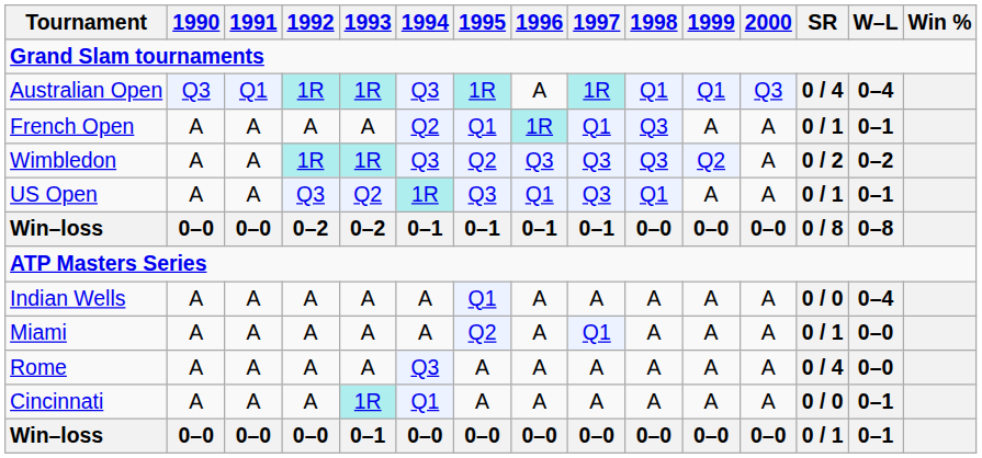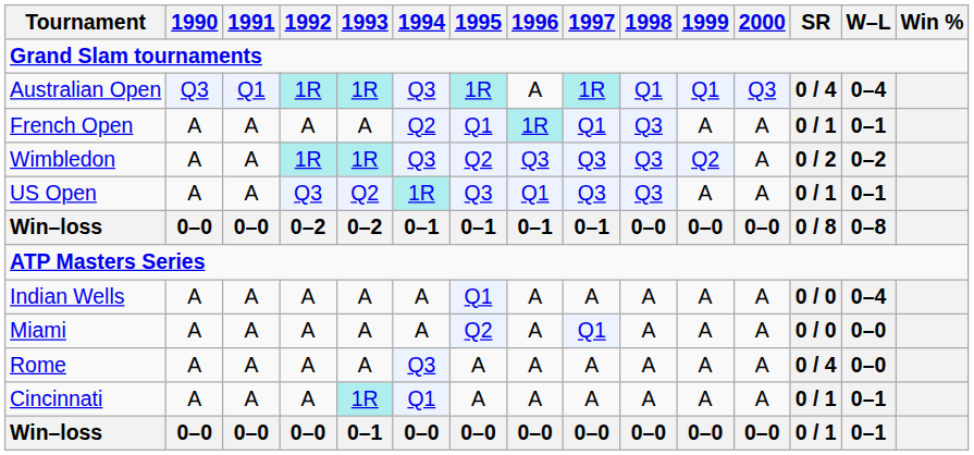 <table class=wikitable style=text-align:center;font-size:97%>
 <tr>
 <th>Tournament</th>
 <th><a href='#'>1990</a></th>
 <th><a href='#'>1991</a></th>
 <th><a href='#'>1992</a></th>
 <th><a href='#'>1993</a></th>
 <th><a href='#'>1994</a></th>
 <th><a href='#'>1995</a></th>
 <th><a href='#'>1996</a></th>
 <th><a href='#'>1997</a></th>
 <th><a href='#'>1998</a></th>
 <th><a href='#'>1999</a></th>
 <th><a href='#'>2000</a></th>
 <th>SR</th>
 <th>W–L</th>
 <th>Win %</th>
 </tr>
 <tr>
 <td colspan=23 align=left><strong><a href='#'>Grand Slam tournaments</a></strong></td>
 </tr>
 <tr>
 <td align=left><a href='#'>Australian Open</a></td>
 <td bgcolor=ecf2ff><a href='#'>Q3</a></td>
 <td bgcolor=ecf2ff><a href='#'>Q1</a></td>
 <td bgcolor=afeeee><a href='#'>1R</a></td>
 <td bgcolor=afeeee><a href='#'>1R</a></td>
 <td bgcolor=ecf2ff><a href='#'>Q3</a></td>
 <td bgcolor=afeeee><a href='#'>1R</a></td>
 <td>A</td>
 <td bgcolor=afeeee><a href='#'>1R</a></td>
 <td bgcolor=ecf2ff><a href='#'>Q1</a></td>
 <td bgcolor=ecf2ff><a href='#'>Q1</a></td>
 <td bgcolor=ecf2ff><a href='#'>Q3</a></td>
 <th>0 / 4</th>
 <th>0–4</th>
 <th></th>
 </tr>
 <tr>
 <td align=left><a href='#'>French Open</a></td>
 <td>A</td>
 <td>A</td>
 <td>A</td>
 <td>A</td>
 <td bgcolor=ecf2ff><a href='#'>Q2</a></td>
 <td bgcolor=ecf2ff><a href='#'>Q1</a></td>
 <td bgcolor=afeeee><a href='#'>1R</a></td>
 <td bgcolor=ecf2ff><a href='#'>Q1</a></td>
 <td bgcolor=ecf2ff><a href='#'>Q3</a></td>
 <td>A</td>
 <td>A</td>
 <th>0 / 1</th>
 <th>0–1</th>
 <th></th>
 </tr>
 <tr>
 <td align=left><a href='#'>Wimbledon</a></td>
 <td>A</td>
 <td>A</td>
 <td bgcolor=afeeee><a href='#'>1R</a></td>
 <td bgcolor=afeeee><a href='#'>1R</a></td>
 <td bgcolor=ecf2ff><a href='#'>Q3</a></td>
 <td bgcolor=ecf2ff><a href='#'>Q2</a></td>
 <td bgcolor=ecf2ff><a href='#'>Q3</a></td>
 <td bgcolor=ecf2ff><a href='#'>Q3</a></td>
 <td bgcolor=ecf2ff><a href='#'>Q3</a></td>
 <td bgcolor=ecf2ff><a href='#'>Q2</a></td>
 <td>A</td>
 <th>0 / 2</th>
 <th>0–2</th>
 <th></th>
 </tr>
 <tr>
 <td align=left><a href='#'>US Open</a></td>
 <td>A</td>
 <td>A</td>
 <td bgcolor=ecf2ff><a href='#'>Q3</a></td>
 <td bgcolor=ecf2ff><a href='#'>Q2</a></td>
 <td bgcolor=afeeee><a href='#'>1R</a></td>
 <td bgcolor=ecf2ff><a href='#'>Q3</a></td>
 <td bgcolor=ecf2ff><a href='#'>Q1</a></td>
 <td bgcolor=ecf2ff><a href='#'>Q3</a></td>
-<td bgcolor=ecf2ff><a href='#'>Q1</a></td>
+<td bgcolor=ecf2ff><a href='#'>Q3</a></td>
 <td>A</td>
 <td>A</td>
 <th>0 / 1</th>
 <th>0–1</th>
 <th></th>
 </tr>
 <tr>
 <th style=text-align:left>Win–loss</th>
 <th>0–0</th>
 <th>0–0</th>
 <th>0–2</th>
 <th>0–2</th>
 <th>0–1</th>
 <th>0–1</th>
 <th>0–1</th>
 <th>0–1</th>
 <th>0–0</th>
 <th>0–0</th>
 <th>0–0</th>
 <th>0 / 8</th>
 <th>0–8</th>
 <th></th>
 </tr>
 <tr>
 <td colspan=23 align=left><strong><a href='#'>ATP Masters Series</a></strong></td>
 </tr>
 <tr>
 <td align=left><a href='#'>Indian Wells</a></td>
 <td>A</td>
 <td>A</td>
 <td>A</td>
 <td>A</td>
 <td>A</td>
 <td bgcolor=ecf2ff><a href='#'>Q1</a></td>
 <td>A</td>
 <td>A</td>
 <td>A</td>
 <td>A</td>
 <td>A</td>
 <th>0 / 0</th>
 <th>0–4</th>
 <th></th>
 </tr>
 <tr>
 <td align=left><a href='#'>Miami</a></td>
 <td>A</td>
 <td>A</td>
 <td>A</td>
 <td>A</td>
 <td>A</td>
 <td bgcolor=ecf2ff><a href='#'>Q2</a></td>
 <td>A</td>
 <td bgcolor=ecf2ff><a href='#'>Q1</a></td>
 <td>A</td>
 <td>A</td>
 <td>A</td>
-<th>0 / 1</th>
+<th>0 / 0</th>
 <th>0–0</th>
 <th></th>
 </tr>
 <tr>
 <td align=left><a href='#'>Rome</a></td>
 <td>A</td>
 <td>A</td>
 <td>A</td>
 <td>A</td>
 <td bgcolor=ecf2ff><a href='#'>Q3</a></td>
 <td>A</td>
 <td>A</td>
 <td>A</td>
 <td>A</td>
 <td>A</td>
 <td>A</td>
 <th>0 / 4</th>
 <th>0–0</th>
 <th></th>
 </tr>
 <tr>
 <td align=left><a href='#'>Cincinnati</a></td>
 <td>A</td>
 <td>A</td>
 <td>A</td>
 <td bgcolor=afeeee><a href='#'>1R</a></td>
 <td bgcolor=ecf2ff><a href='#'>Q1</a></td>
 <td>A</td>
 <td>A</td>
 <td>A</td>
 <td>A</td>
 <td>A</td>
 <td>A</td>
-<th>0 / 0</th>
+<th>0 / 1</th>
 <th>0–1</th>
 <th></th>
 </tr>
 <tr>
 <th style=text-align:left>Win–loss</th>
 <th>0–0</th>
 <th>0–0</th>
 <th>0–0</th>
 <th>0–1</th>
 <th>0–0</th>
 <th>0–0</th>
 <th>0–0</th>
 <th>0–0</th>
 <th>0–0</th>
 <th>0–0</th>
 <th>0–0</th>
 <th>0 / 1</th>
 <th>0–1</th>
 <th></th>
 </tr>
 </table>
